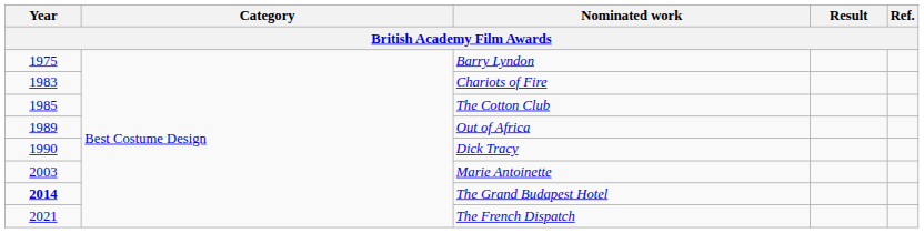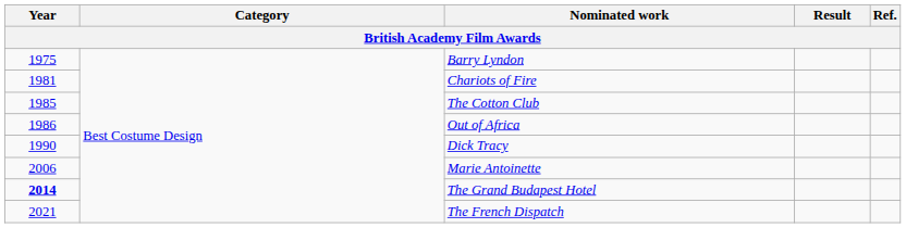 <table class=wikitable>
 <tr>
 <th scope="col" style="width:5em;">Year</th>
 <th scope="col" style="width:26em;">Category</th>
 <th scope="col" style="width:25em;">Nominated work</th>
 <th scope="col" style="width:5em;">Result</th>
 <th>Ref.</th>
 </tr>
 <tr>
 <th colspan="5"><a href='#'>British Academy Film Awards</a></th>
 </tr>
 <tr>
 <td style="text-align:center;"><a href='#'>1975</a></td>
 <td rowspan="8"><a href='#'>Best Costume Design</a></td>
 <td><em><a href='#'>Barry Lyndon</a></em></td>
 <td></td>
 <td style="text-align:center;"></td>
 </tr>
 <tr>
-<td style="text-align:center;"><a href='#'>1983</a></td>
+<td style="text-align:center;"><a href='#'>1981</a></td>
 <td><em><a href='#'>Chariots of Fire</a></em></td>
 <td></td>
 <td style="text-align:center;"></td>
 </tr>
 <tr>
 <td style="text-align:center;"><a href='#'>1985</a></td>
 <td><em><a href='#'>The Cotton Club</a></em></td>
 <td></td>
 <td style="text-align:center;"></td>
 </tr>
 <tr>
-<td style="text-align:center;"><a href='#'>1989</a></td>
+<td style="text-align:center;"><a href='#'>1986</a></td>
 <td><em><a href='#'>Out of Africa</a></em></td>
 <td></td>
 <td style="text-align:center;"></td>
 </tr>
 <tr>
 <td style="text-align:center;"><a href='#'>1990</a></td>
 <td><em><a href='#'>Dick Tracy</a></em></td>
 <td></td>
 <td style="text-align:center;"></td>
 </tr>
 <tr>
-<td style="text-align:center;"><a href='#'>2003</a></td>
+<td style="text-align:center;"><a href='#'>2006</a></td>
 <td><em><a href='#'>Marie Antoinette</a></em></td>
 <td></td>
 <td style="text-align:center;"></td>
 </tr>
 <tr>
 <td style="text-align:center;"><strong><a href='#'>2014</a></strong></td>
 <td><em><a href='#'>The Grand Budapest Hotel</a></em></td>
 <td></td>
 <td style="text-align:center;"></td>
 </tr>
 <tr>
 <td style="text-align:center;"><a href='#'>2021</a></td>
 <td><em><a href='#'>The French Dispatch</a></em></td>
 <td></td>
 <td style="text-align:center;"></td>
 </tr>
 </table>
